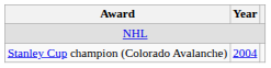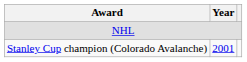 <table class="wikitable">
 <tr>
 <th>Award</th>
 <th>Year</th>
 <th></th>
 </tr>
 <tr ALIGN="center" bgcolor="#e0e0e0">
 <td colspan="3"><a href='#'>NHL</a></td>
 </tr>
 <tr>
 <td><a href='#'>Stanley Cup</a> champion (Colorado Avalanche)</td>
-<td><a href='#'>2004</a></td>
+<td><a href='#'>2001</a></td>
 <td></td>
 </tr>
 </table>
